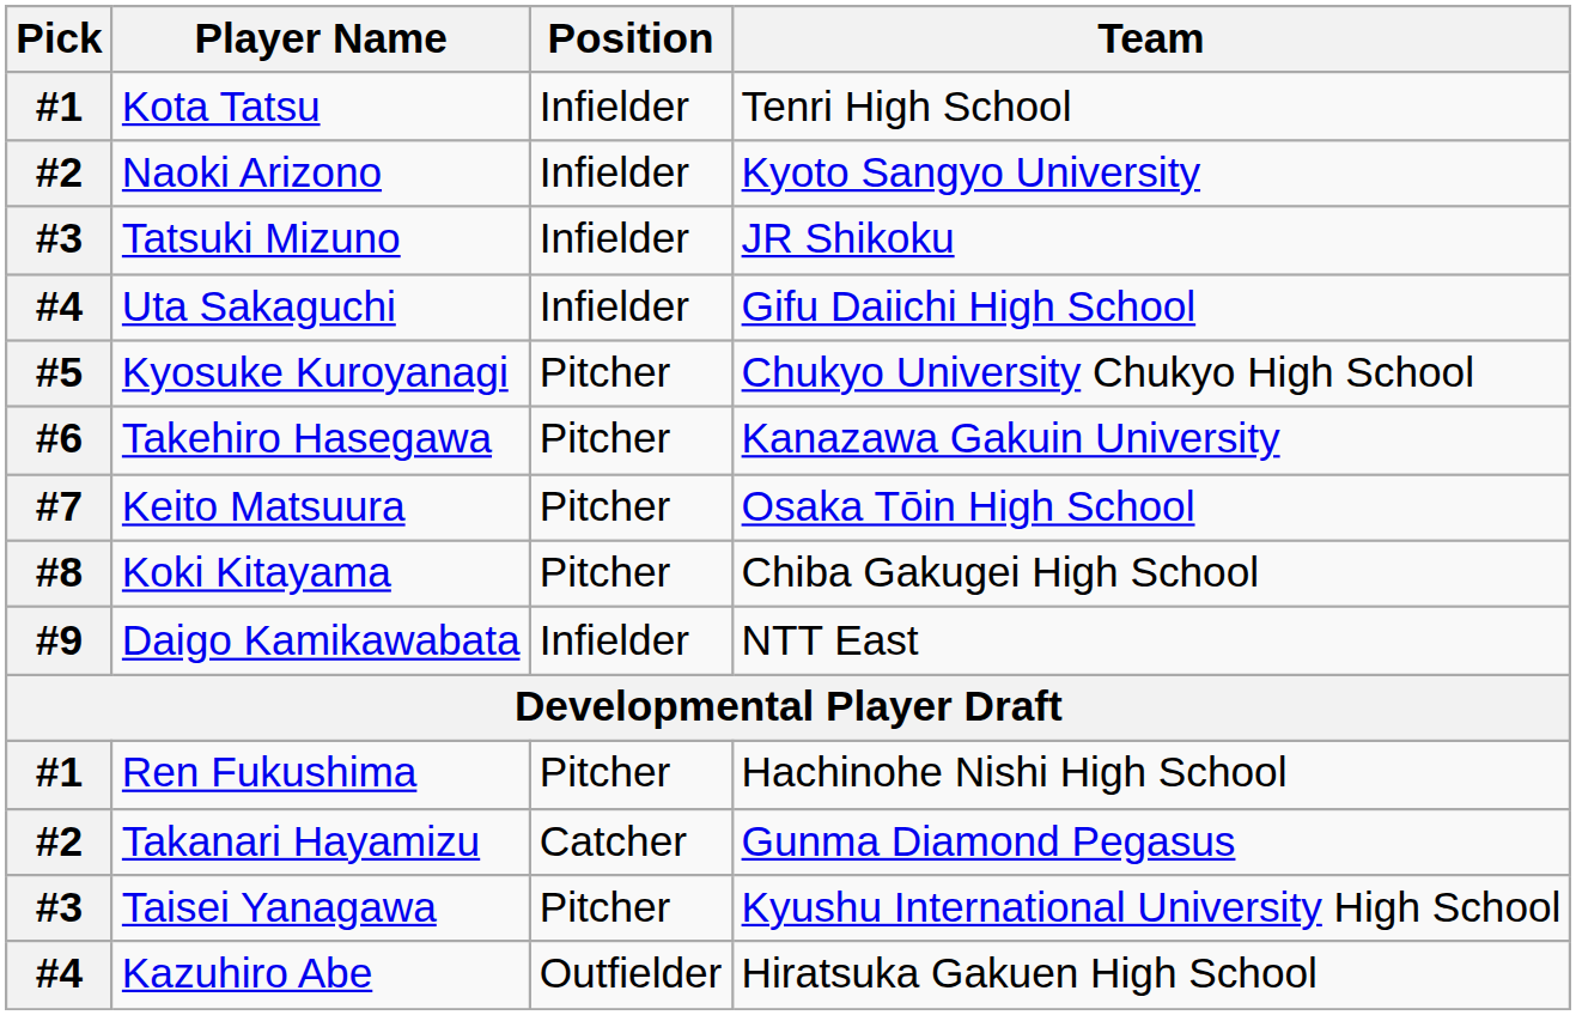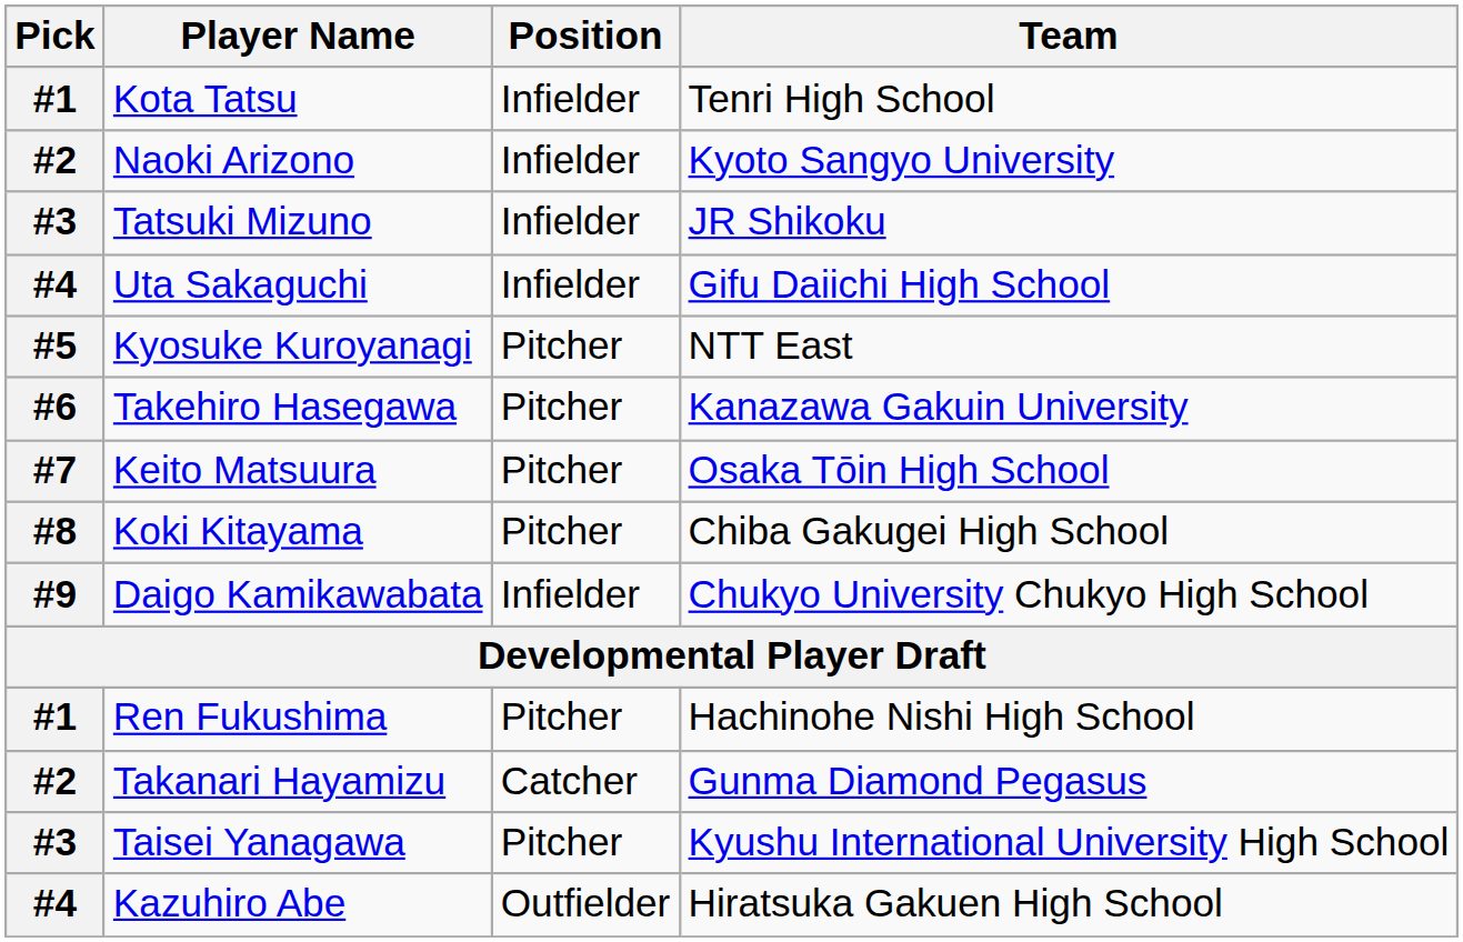 <table class="wikitable">
 <tr>
 <th>Pick</th>
 <th>Player Name</th>
 <th>Position</th>
 <th>Team</th>
 </tr>
 <tr>
 <th>#1</th>
 <td><a href='#'>Kota Tatsu</a></td>
 <td>Infielder</td>
 <td>Tenri High School</td>
 </tr>
 <tr>
 <th>#2</th>
 <td><a href='#'>Naoki Arizono</a></td>
 <td>Infielder</td>
 <td><a href='#'>Kyoto Sangyo University</a></td>
 </tr>
 <tr>
 <th>#3</th>
 <td><a href='#'>Tatsuki Mizuno</a></td>
 <td>Infielder</td>
 <td><a href='#'>JR Shikoku</a></td>
 </tr>
 <tr>
 <th>#4</th>
 <td><a href='#'>Uta Sakaguchi</a></td>
 <td>Infielder</td>
 <td><a href='#'>Gifu Daiichi High School</a></td>
 </tr>
 <tr>
 <th>#5</th>
 <td><a href='#'>Kyosuke Kuroyanagi</a></td>
 <td>Pitcher</td>
-<td><a href='#'>Chukyo University</a> Chukyo High School</td>
+<td>NTT East</td>
 </tr>
 <tr>
 <th>#6</th>
 <td><a href='#'>Takehiro Hasegawa</a></td>
 <td>Pitcher</td>
 <td><a href='#'>Kanazawa Gakuin University</a></td>
 </tr>
 <tr>
 <th>#7</th>
 <td><a href='#'>Keito Matsuura</a></td>
 <td>Pitcher</td>
 <td><a href='#'>Osaka Tōin High School</a></td>
 </tr>
 <tr>
 <th>#8</th>
 <td><a href='#'>Koki Kitayama</a></td>
 <td>Pitcher</td>
 <td>Chiba Gakugei High School</td>
 </tr>
 <tr>
 <th>#9</th>
 <td><a href='#'>Daigo Kamikawabata</a></td>
 <td>Infielder</td>
-<td>NTT East</td>
+<td><a href='#'>Chukyo University</a> Chukyo High School</td>
 </tr>
 <tr>
 <th colspan="5">Developmental Player Draft</th>
 </tr>
 <tr>
 <th>#1</th>
 <td><a href='#'>Ren Fukushima</a></td>
 <td>Pitcher</td>
 <td>Hachinohe Nishi High School</td>
 </tr>
 <tr>
 <th>#2</th>
 <td><a href='#'>Takanari Hayamizu</a></td>
 <td>Catcher</td>
 <td><a href='#'>Gunma Diamond Pegasus</a></td>
 </tr>
 <tr>
 <th>#3</th>
 <td><a href='#'>Taisei Yanagawa</a></td>
 <td>Pitcher</td>
 <td><a href='#'>Kyushu International University</a> High School</td>
 </tr>
 <tr>
 <th>#4</th>
 <td><a href='#'>Kazuhiro Abe</a></td>
 <td>Outfielder</td>
 <td>Hiratsuka Gakuen High School</td>
 </tr>
 </table>
